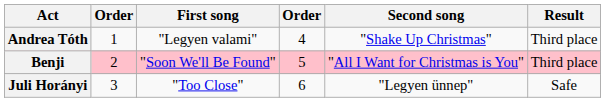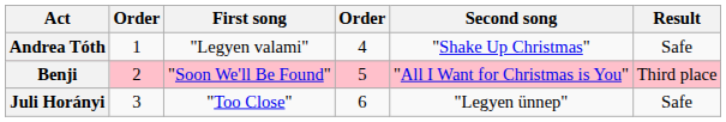 <table class="wikitable" style="text-align:center;">
 <tr>
 <th scope="col">Act</th>
 <th scope="col">Order</th>
 <th scope="col">First song</th>
 <th scope="col">Order</th>
 <th scope="col">Second song</th>
 <th scope="col">Result</th>
 </tr>
 <tr>
 <th scope="row">Andrea Tóth</th>
 <td>1</td>
 <td>"Legyen valami"</td>
 <td>4</td>
 <td>"<a href='#'>Shake Up Christmas</a>"</td>
-<td>Third place</td>
+<td>Safe</td>
 </tr>
 <tr bgcolor="pink">
 <th scope="row">Benji</th>
 <td>2</td>
 <td>"<a href='#'>Soon We'll Be Found</a>"</td>
 <td>5</td>
 <td>"<a href='#'>All I Want for Christmas is You</a>"</td>
 <td>Third place</td>
 </tr>
 <tr>
 <th scope="row">Juli Horányi</th>
 <td>3</td>
 <td>"<a href='#'>Too Close</a>"</td>
 <td>6</td>
 <td>"Legyen ünnep"</td>
 <td>Safe</td>
 </tr>
 </table>
